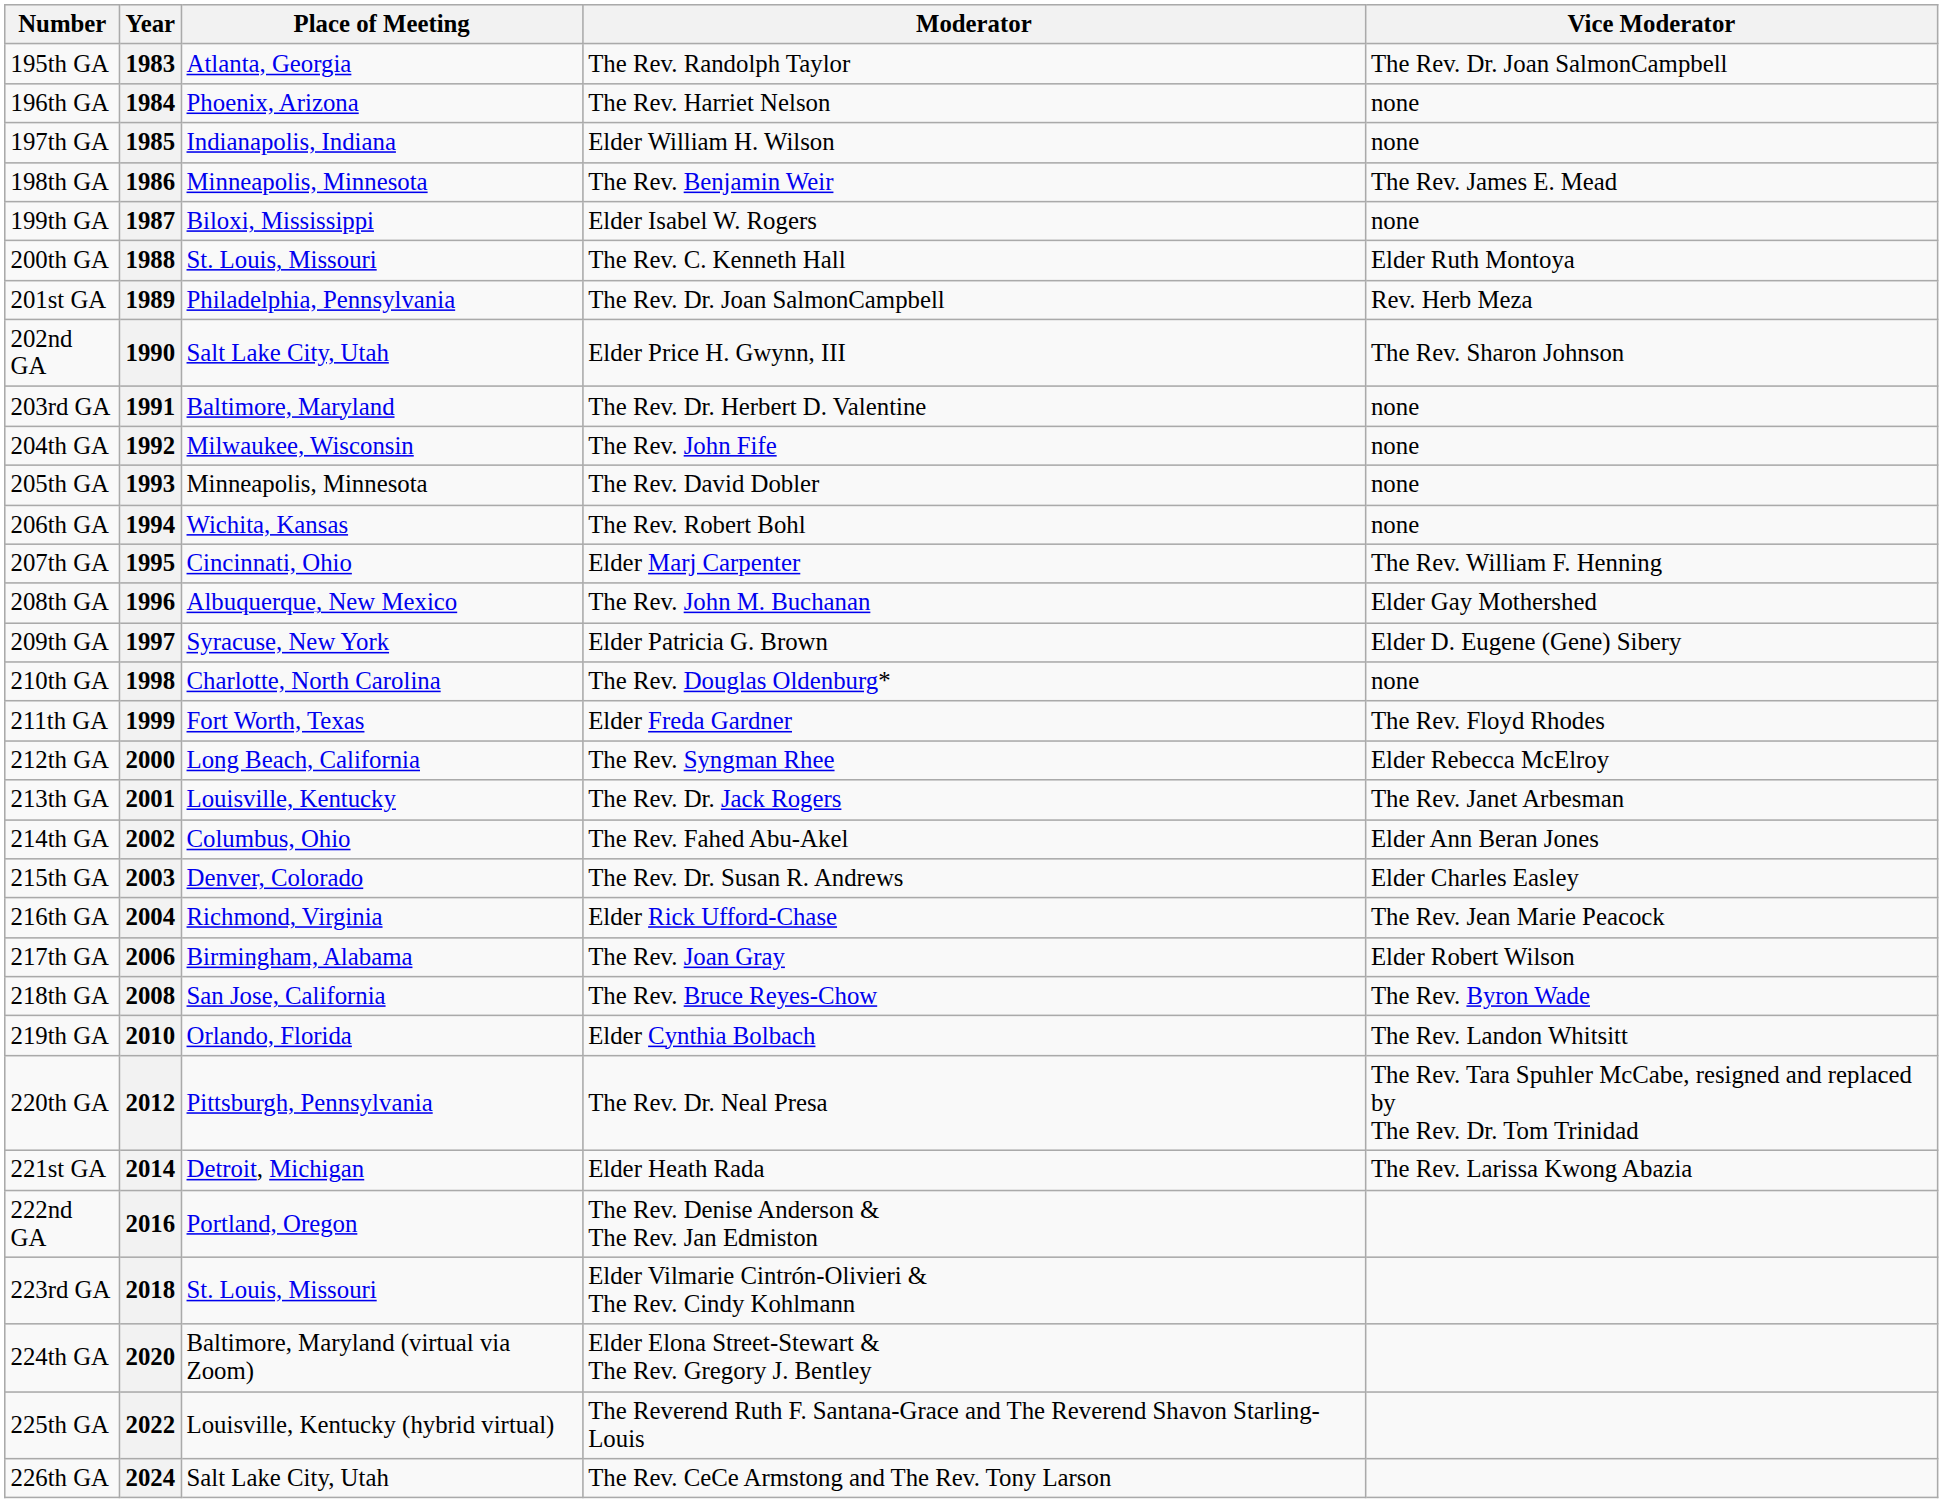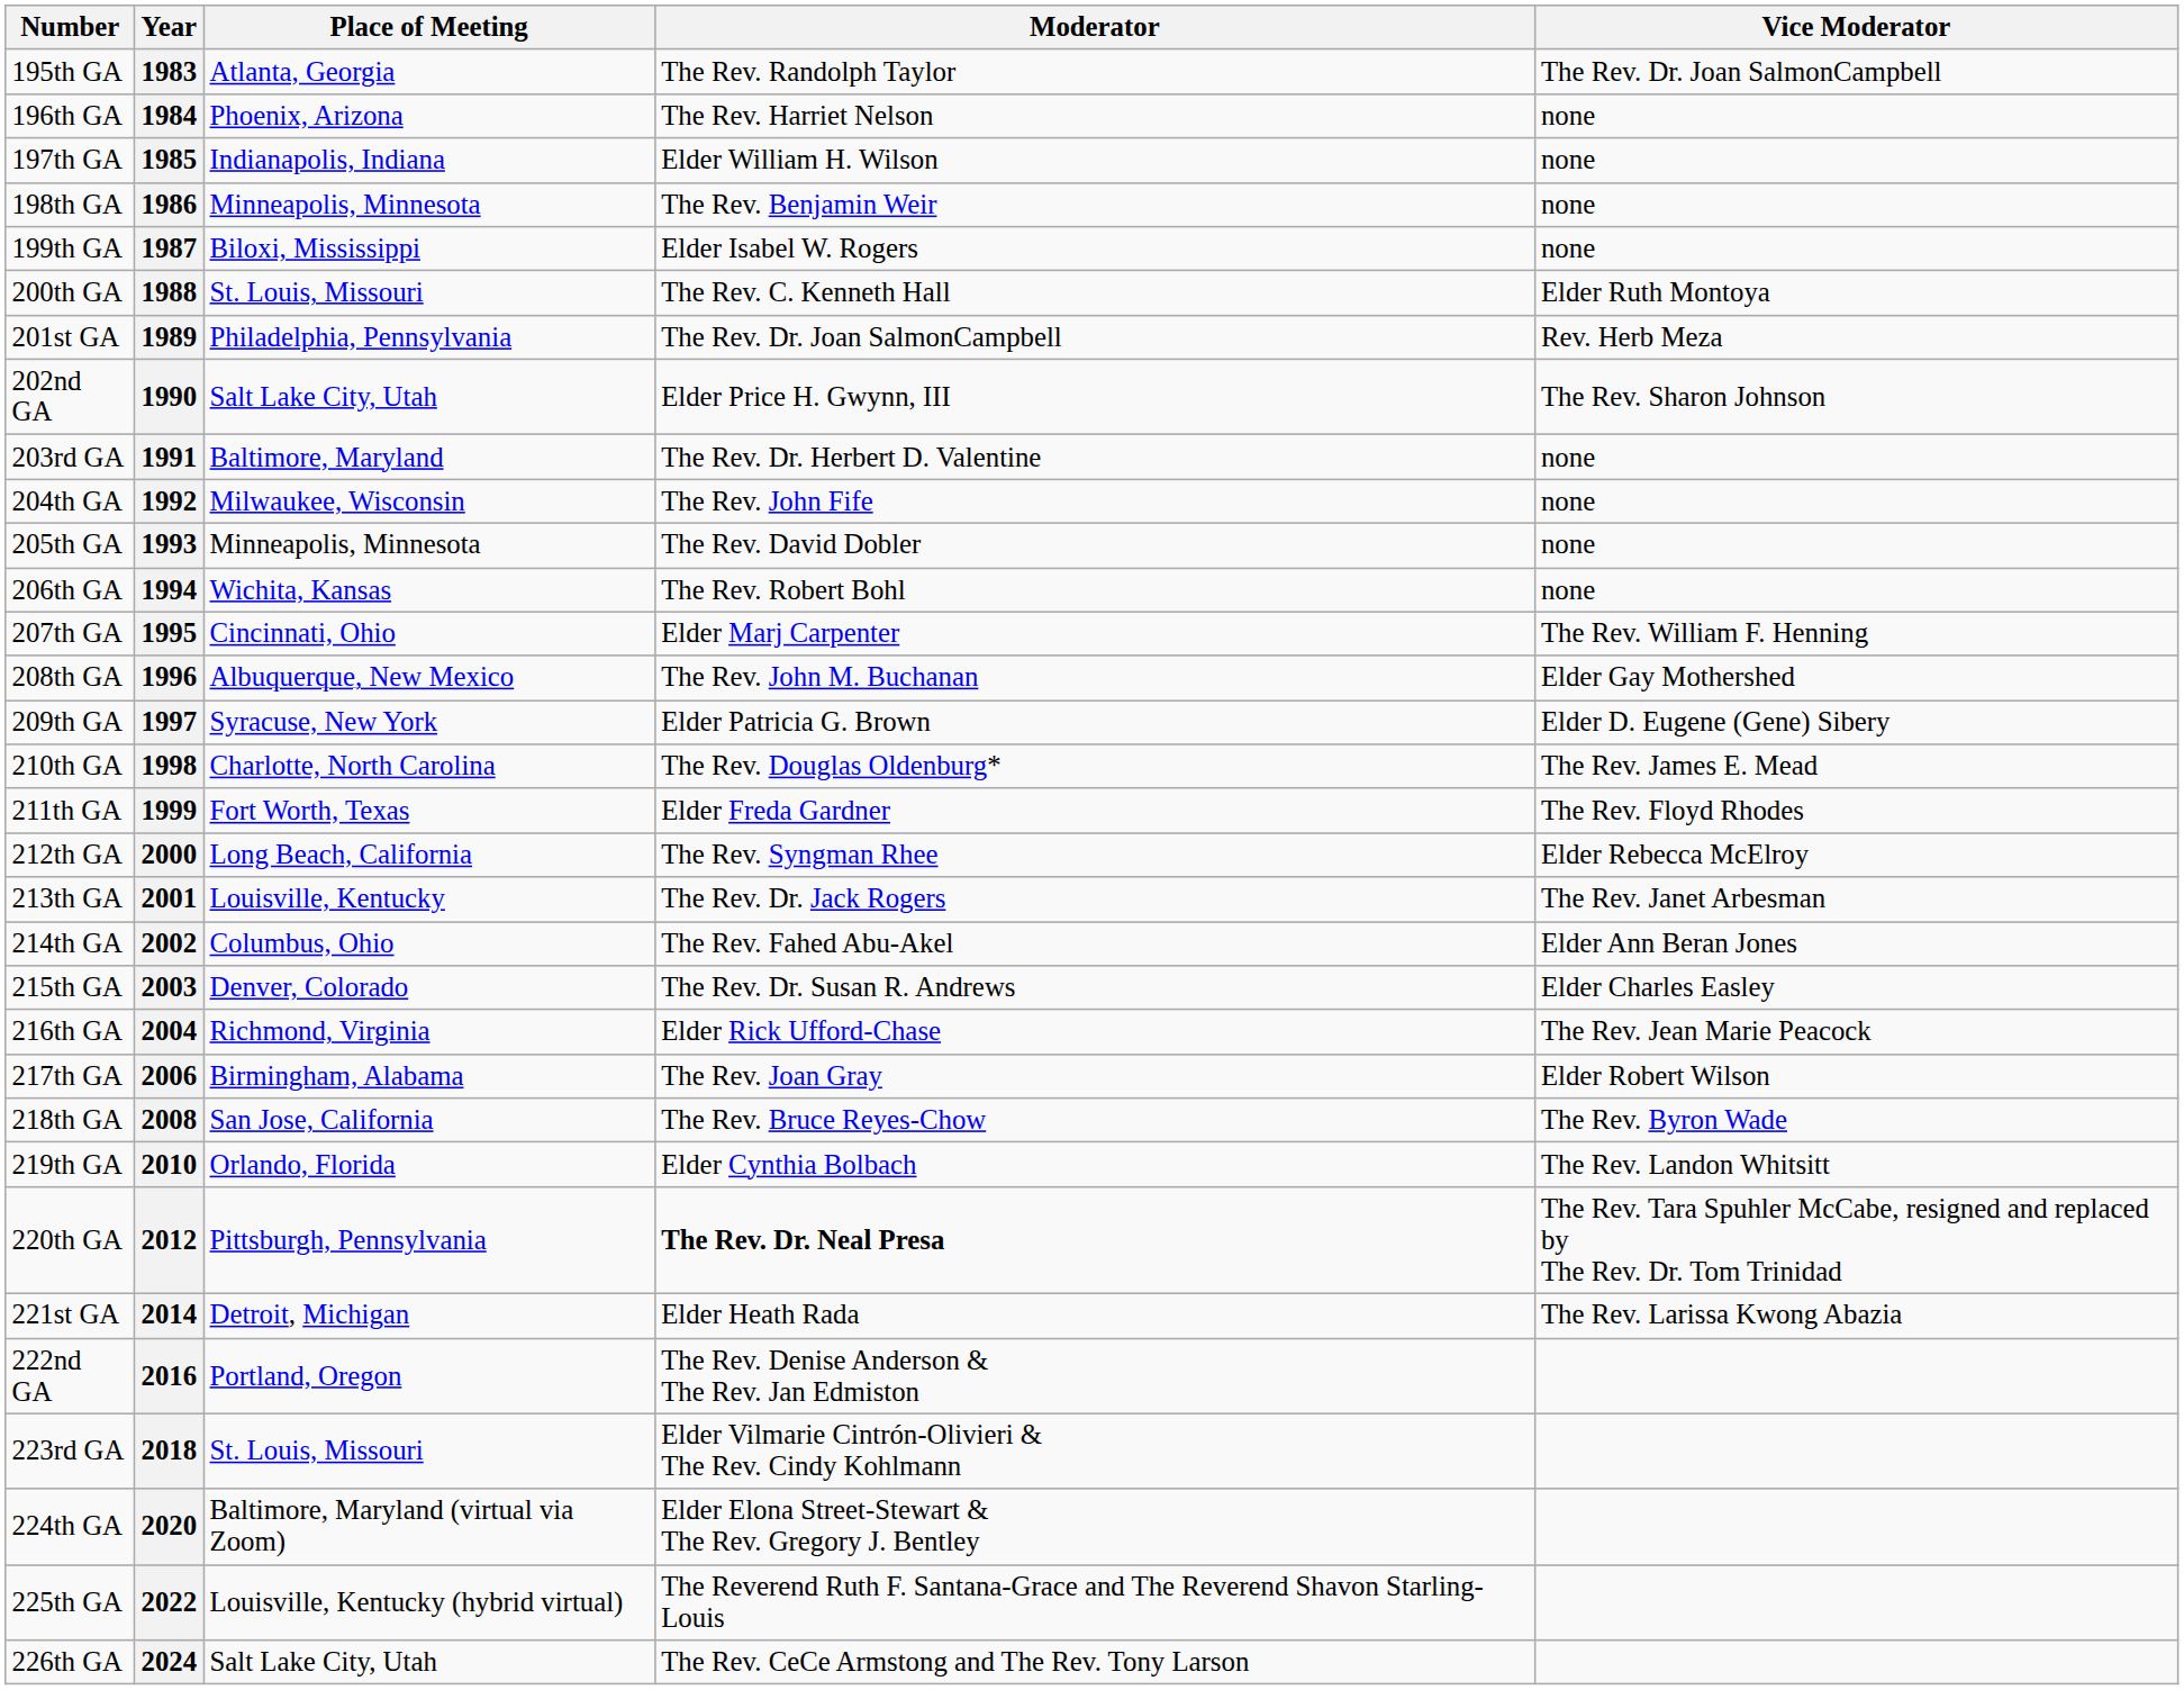 <table class="wikitable">
 <tr>
 <th>Number</th>
 <th>Year</th>
 <th>Place of Meeting</th>
 <th>Moderator</th>
 <th>Vice Moderator</th>
 </tr>
 <tr>
 <td>195th GA</td>
 <th>1983</th>
 <td><a href='#'>Atlanta, Georgia</a></td>
 <td>The Rev. Randolph Taylor</td>
 <td>The Rev. Dr. Joan SalmonCampbell</td>
 </tr>
 <tr>
 <td>196th GA</td>
 <th>1984</th>
 <td><a href='#'>Phoenix, Arizona</a></td>
 <td>The Rev. Harriet Nelson</td>
 <td>none</td>
 </tr>
 <tr>
 <td>197th GA</td>
 <th>1985</th>
 <td><a href='#'>Indianapolis, Indiana</a></td>
 <td>Elder William H. Wilson</td>
 <td>none</td>
 </tr>
 <tr>
 <td>198th GA</td>
 <th>1986</th>
 <td><a href='#'>Minneapolis, Minnesota</a></td>
 <td>The Rev. <a href='#'>Benjamin Weir</a></td>
-<td>The Rev. James E. Mead</td>
+<td>none</td>
 </tr>
 <tr>
 <td>199th GA</td>
 <th>1987</th>
 <td><a href='#'>Biloxi, Mississippi</a></td>
 <td>Elder Isabel W. Rogers</td>
 <td>none</td>
 </tr>
 <tr>
 <td>200th GA</td>
 <th>1988</th>
 <td><a href='#'>St. Louis, Missouri</a></td>
 <td>The Rev. C. Kenneth Hall</td>
 <td>Elder Ruth Montoya</td>
 </tr>
 <tr>
 <td>201st GA</td>
 <th>1989</th>
 <td><a href='#'>Philadelphia, Pennsylvania</a></td>
 <td>The Rev. Dr. Joan SalmonCampbell</td>
 <td>Rev. Herb Meza</td>
 </tr>
 <tr>
 <td>202nd GA</td>
 <th>1990</th>
 <td><a href='#'>Salt Lake City, Utah</a></td>
 <td>Elder Price H. Gwynn, III</td>
 <td>The Rev. Sharon Johnson</td>
 </tr>
 <tr>
 <td>203rd GA</td>
 <th>1991</th>
 <td><a href='#'>Baltimore, Maryland</a></td>
 <td>The Rev. Dr. Herbert D. Valentine</td>
 <td>none</td>
 </tr>
 <tr>
 <td>204th GA</td>
 <th>1992</th>
 <td><a href='#'>Milwaukee, Wisconsin</a></td>
 <td>The Rev. <a href='#'>John Fife</a></td>
 <td>none</td>
 </tr>
 <tr>
 <td>205th GA</td>
 <th>1993</th>
 <td>Minneapolis, Minnesota</td>
 <td>The Rev. David Dobler</td>
 <td>none</td>
 </tr>
 <tr>
 <td>206th GA</td>
 <th>1994</th>
 <td><a href='#'>Wichita, Kansas</a></td>
 <td>The Rev. Robert Bohl</td>
 <td>none</td>
 </tr>
 <tr>
 <td>207th GA</td>
 <th>1995</th>
 <td><a href='#'>Cincinnati, Ohio</a></td>
 <td>Elder <a href='#'>Marj Carpenter</a></td>
 <td>The Rev. William F. Henning</td>
 </tr>
 <tr>
 <td>208th GA</td>
 <th>1996</th>
 <td><a href='#'>Albuquerque, New Mexico</a></td>
 <td>The Rev. <a href='#'>John M. Buchanan</a></td>
 <td>Elder Gay Mothershed</td>
 </tr>
 <tr>
 <td>209th GA</td>
 <th>1997</th>
 <td><a href='#'>Syracuse, New York</a></td>
 <td>Elder Patricia G. Brown</td>
 <td>Elder D. Eugene (Gene) Sibery</td>
 </tr>
 <tr>
 <td>210th GA</td>
 <th>1998</th>
 <td><a href='#'>Charlotte, North Carolina</a></td>
 <td>The Rev. <a href='#'>Douglas Oldenburg</a>*</td>
-<td>none</td>
+<td>The Rev. James E. Mead</td>
 </tr>
 <tr>
 <td>211th GA</td>
 <th>1999</th>
 <td><a href='#'>Fort Worth, Texas</a></td>
 <td>Elder <a href='#'>Freda Gardner</a></td>
 <td>The Rev. Floyd Rhodes</td>
 </tr>
 <tr>
 <td>212th GA</td>
 <th>2000</th>
 <td><a href='#'>Long Beach, California</a></td>
 <td>The Rev. <a href='#'>Syngman Rhee</a></td>
 <td>Elder Rebecca McElroy</td>
 </tr>
 <tr>
 <td>213th GA</td>
 <th>2001</th>
 <td><a href='#'>Louisville, Kentucky</a></td>
 <td>The Rev. Dr. <a href='#'>Jack Rogers</a></td>
 <td>The Rev. Janet Arbesman</td>
 </tr>
 <tr>
 <td>214th GA</td>
 <th>2002</th>
 <td><a href='#'>Columbus, Ohio</a></td>
 <td>The Rev. Fahed Abu-Akel</td>
 <td>Elder Ann Beran Jones</td>
 </tr>
 <tr>
 <td>215th GA</td>
 <th>2003</th>
 <td><a href='#'>Denver, Colorado</a></td>
 <td>The Rev. Dr. Susan R. Andrews</td>
 <td>Elder Charles Easley</td>
 </tr>
 <tr>
 <td>216th GA</td>
 <th>2004</th>
 <td><a href='#'>Richmond, Virginia</a></td>
 <td>Elder <a href='#'>Rick Ufford-Chase</a></td>
 <td>The Rev. Jean Marie Peacock</td>
 </tr>
 <tr>
 <td>217th GA</td>
 <th>2006</th>
 <td><a href='#'>Birmingham, Alabama</a></td>
 <td>The Rev. <a href='#'>Joan Gray</a></td>
 <td>Elder Robert Wilson</td>
 </tr>
 <tr>
 <td>218th GA</td>
 <th>2008</th>
 <td><a href='#'>San Jose, California</a></td>
 <td>The Rev. <a href='#'>Bruce Reyes-Chow</a></td>
 <td>The Rev. <a href='#'>Byron Wade</a></td>
 </tr>
 <tr>
 <td>219th GA</td>
 <th>2010</th>
 <td><a href='#'>Orlando, Florida</a></td>
 <td>Elder <a href='#'>Cynthia Bolbach</a></td>
 <td>The Rev. Landon Whitsitt</td>
 </tr>
 <tr>
 <td>220th GA</td>
 <th>2012</th>
 <td><a href='#'>Pittsburgh, Pennsylvania</a></td>
-<td>The Rev. Dr. Neal Presa</td>
+<td><strong>The Rev. Dr. Neal Presa</strong></td>
 <td>The Rev. Tara Spuhler McCabe, resigned and replaced by <br>The Rev. Dr. Tom Trinidad</td>
 </tr>
 <tr>
 <td>221st GA</td>
 <th>2014</th>
 <td><a href='#'>Detroit</a>, <a href='#'>Michigan</a></td>
 <td>Elder Heath Rada</td>
 <td>The Rev. Larissa Kwong Abazia</td>
 </tr>
 <tr>
 <td>222nd GA</td>
 <th>2016</th>
 <td><a href='#'>Portland, Oregon</a></td>
 <td>The Rev. Denise Anderson & <br> The Rev. Jan Edmiston</td>
 <td></td>
 </tr>
 <tr>
 <td>223rd GA</td>
 <th>2018</th>
 <td><a href='#'>St. Louis, Missouri</a></td>
 <td>Elder Vilmarie Cintrón-Olivieri & <br> The Rev. Cindy Kohlmann </td>
 <td></td>
 </tr>
 <tr>
 <td>224th GA</td>
 <th>2020</th>
 <td>Baltimore, Maryland (virtual via Zoom)</td>
 <td>Elder Elona Street-Stewart & <br> The Rev. Gregory J. Bentley </td>
 <td></td>
 </tr>
 <tr>
 <td>225th GA</td>
 <th>2022</th>
 <td>Louisville, Kentucky (hybrid virtual)</td>
 <td>The Reverend Ruth F. Santana-Grace and The Reverend Shavon Starling-Louis</td>
 <td></td>
 </tr>
 <tr>
 <td>226th GA</td>
 <th>2024</th>
 <td>Salt Lake City, Utah</td>
 <td>The Rev. CeCe Armstong and The Rev. Tony Larson</td>
 <td></td>
 </tr>
 </table>
